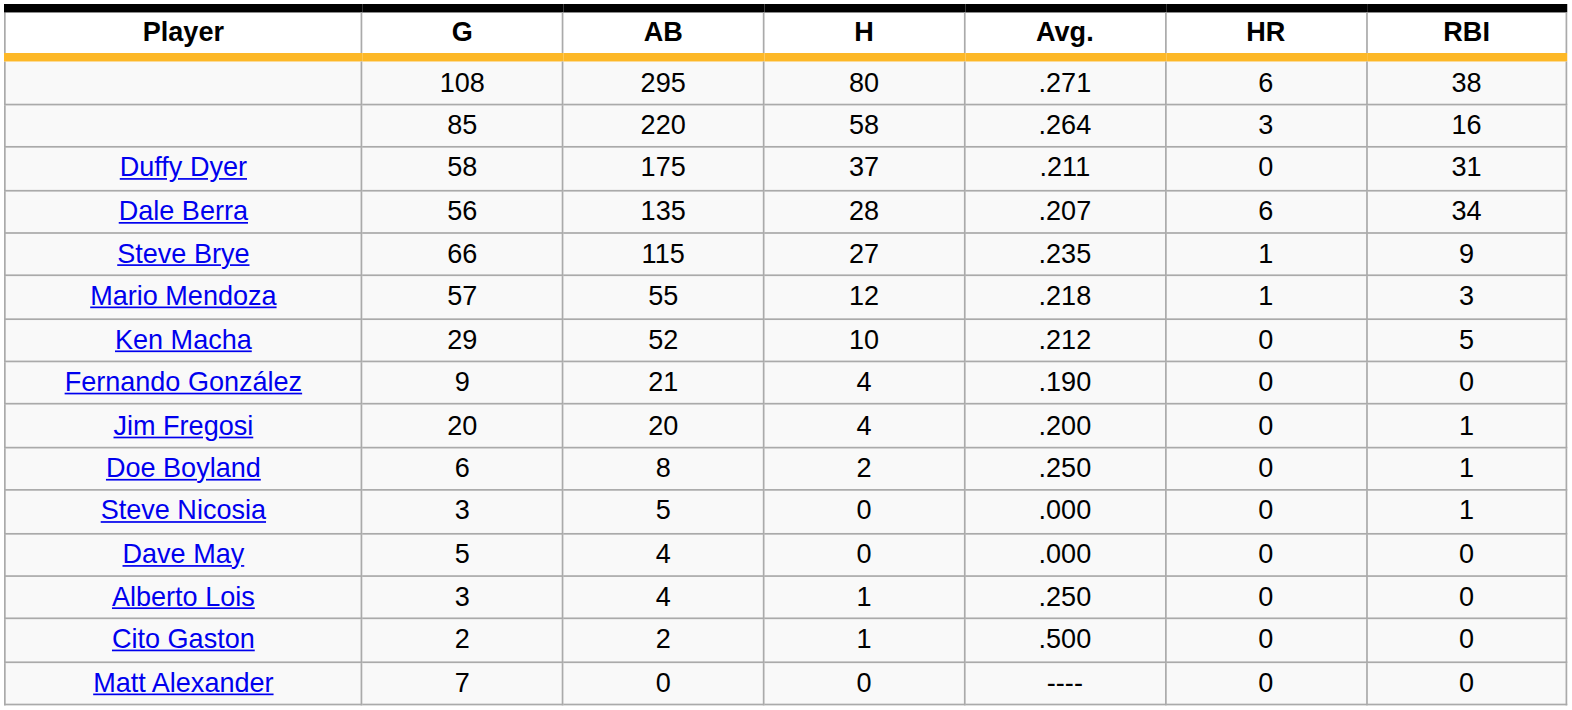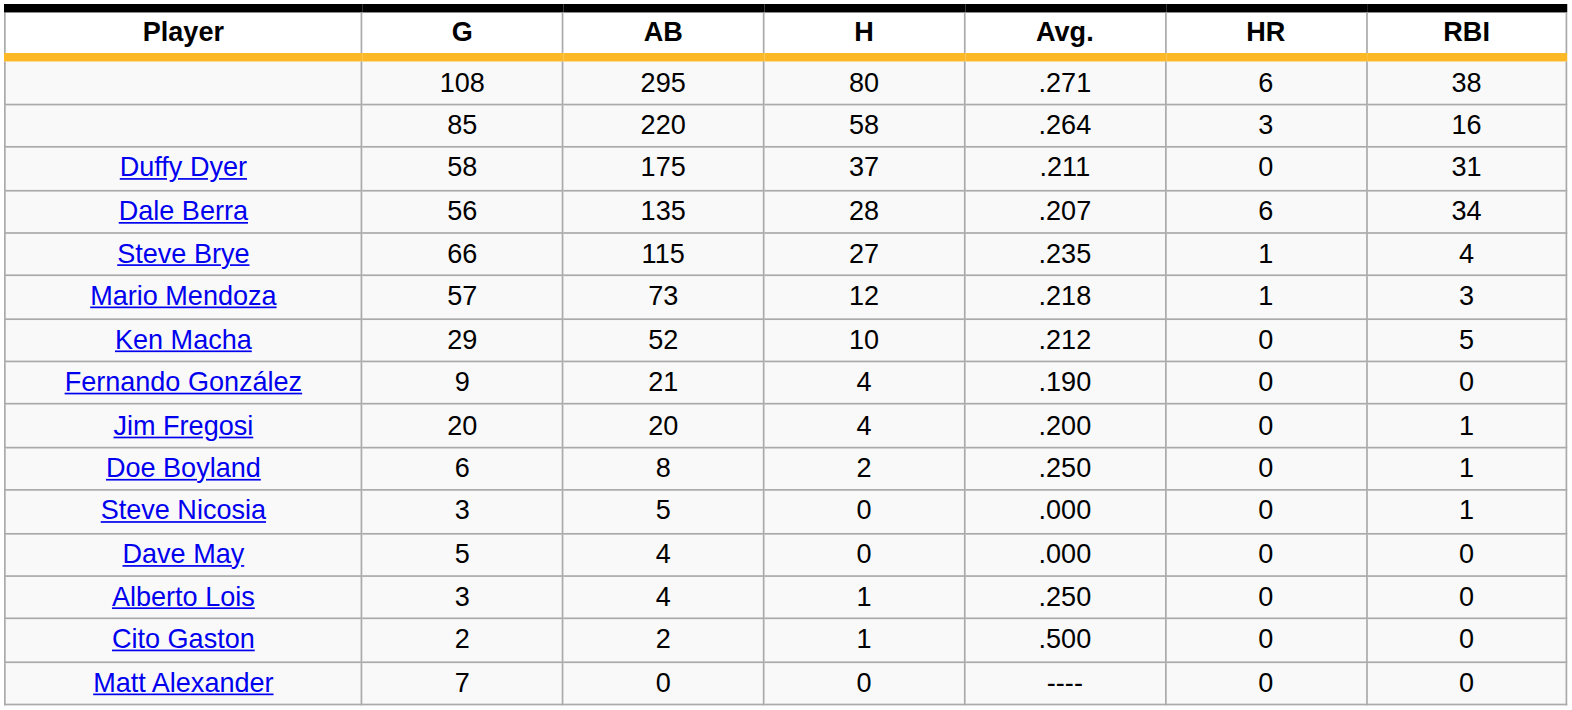 <table class="wikitable sortable">
 <tr>
 <th style="background:#FFFFFF; border-top:#000000 5px solid; border-bottom:#FDB827 5px solid;" width="16%">Player</th>
 <th style="background:#FFFFFF; border-top:#000000 5px solid; border-bottom:#FDB827 5px solid;" width="9%">G</th>
 <th style="background:#FFFFFF; border-top:#000000 5px solid; border-bottom:#FDB827 5px solid;" width="9%">AB</th>
 <th style="background:#FFFFFF; border-top:#000000 5px solid; border-bottom:#FDB827 5px solid;" width="9%">H</th>
 <th style="background:#FFFFFF; border-top:#000000 5px solid; border-bottom:#FDB827 5px solid;" width="9%">Avg.</th>
 <th style="background:#FFFFFF; border-top:#000000 5px solid; border-bottom:#FDB827 5px solid;" width="9%">HR</th>
 <th style="background:#FFFFFF; border-top:#000000 5px solid; border-bottom:#FDB827 5px solid;" width="9%">RBI</th>
 </tr>
 <tr align="center">
 <td></td>
 <td>108</td>
 <td>295</td>
 <td>80</td>
 <td>.271</td>
 <td>6</td>
 <td>38</td>
 </tr>
 <tr align="center">
 <td></td>
 <td>85</td>
 <td>220</td>
 <td>58</td>
 <td>.264</td>
 <td>3</td>
 <td>16</td>
 </tr>
 <tr align="center">
 <td><a href='#'>Duffy Dyer</a></td>
 <td>58</td>
 <td>175</td>
 <td>37</td>
 <td>.211</td>
 <td>0</td>
 <td>31</td>
 </tr>
 <tr align="center">
 <td><a href='#'>Dale Berra</a></td>
 <td>56</td>
 <td>135</td>
 <td>28</td>
 <td>.207</td>
 <td>6</td>
 <td>34</td>
 </tr>
 <tr align="center">
 <td><a href='#'>Steve Brye</a></td>
 <td>66</td>
 <td>115</td>
 <td>27</td>
 <td>.235</td>
 <td>1</td>
-<td>9</td>
+<td>4</td>
 </tr>
 <tr align="center">
 <td><a href='#'>Mario Mendoza</a></td>
 <td>57</td>
-<td>55</td>
+<td>73</td>
 <td>12</td>
 <td>.218</td>
 <td>1</td>
 <td>3</td>
 </tr>
 <tr align="center">
 <td><a href='#'>Ken Macha</a></td>
 <td>29</td>
 <td>52</td>
 <td>10</td>
 <td>.212</td>
 <td>0</td>
 <td>5</td>
 </tr>
 <tr align="center">
 <td><a href='#'>Fernando González</a></td>
 <td>9</td>
 <td>21</td>
 <td>4</td>
 <td>.190</td>
 <td>0</td>
 <td>0</td>
 </tr>
 <tr align="center">
 <td><a href='#'>Jim Fregosi</a></td>
 <td>20</td>
 <td>20</td>
 <td>4</td>
 <td>.200</td>
 <td>0</td>
 <td>1</td>
 </tr>
 <tr align="center">
 <td><a href='#'>Doe Boyland</a></td>
 <td>6</td>
 <td>8</td>
 <td>2</td>
 <td>.250</td>
 <td>0</td>
 <td>1</td>
 </tr>
 <tr align="center">
 <td><a href='#'>Steve Nicosia</a></td>
 <td>3</td>
 <td>5</td>
 <td>0</td>
 <td>.000</td>
 <td>0</td>
 <td>1</td>
 </tr>
 <tr align="center">
 <td><a href='#'>Dave May</a></td>
 <td>5</td>
 <td>4</td>
 <td>0</td>
 <td>.000</td>
 <td>0</td>
 <td>0</td>
 </tr>
 <tr align="center">
 <td><a href='#'>Alberto Lois</a></td>
 <td>3</td>
 <td>4</td>
 <td>1</td>
 <td>.250</td>
 <td>0</td>
 <td>0</td>
 </tr>
 <tr align="center">
 <td><a href='#'>Cito Gaston</a></td>
 <td>2</td>
 <td>2</td>
 <td>1</td>
 <td>.500</td>
 <td>0</td>
 <td>0</td>
 </tr>
 <tr align="center">
 <td><a href='#'>Matt Alexander</a></td>
 <td>7</td>
 <td>0</td>
 <td>0</td>
 <td>----</td>
 <td>0</td>
 <td>0</td>
 </tr>
 </table>
